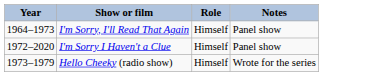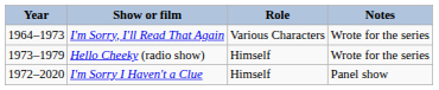 <table class="wikitable" ;>
 <tr style="text-align:center;">
 <th style="background:#B0C4DE;">Year</th>
 <th style="background:#B0C4DE;">Show or film</th>
 <th style="background:#B0C4DE;">Role</th>
 <th style="background:#B0C4DE;">Notes</th>
 </tr>
 <tr>
 <td>1964–1973</td>
 <td><em><a href='#'>I'm Sorry, I'll Read That Again</a></em></td>
+<td>Various Characters</td>
+<td>Wrote for the series</td>
+</tr>
+<tr>
+<td>1973–1979</td>
+<td><em><a href='#'>Hello Cheeky</a></em> (radio show)</td>
 <td>Himself</td>
-<td>Panel show</td>
+<td>Wrote for the series</td>
 </tr>
 <tr>
 <td>1972–2020</td>
 <td><em><a href='#'>I'm Sorry I Haven't a Clue</a></em></td>
 <td>Himself</td>
 <td>Panel show</td>
 </tr>
-<tr>
-<td>1973–1979</td>
-<td><em><a href='#'>Hello Cheeky</a></em> (radio show)</td>
-<td>Himself</td>
-<td>Wrote for the series</td>
-</tr>
 </table>
